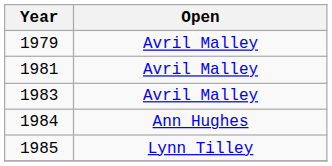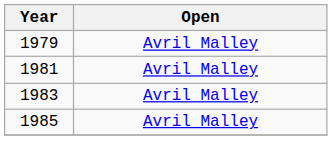 <table class="wikitable" style="text-align:center">
 <tr>
 <th width=50>Year</th>
 <th width=200>Open</th>
 </tr>
 <tr>
 <td>1979</td>
 <td><a href='#'>Avril Malley</a></td>
 </tr>
 <tr>
 <td>1981</td>
 <td><a href='#'>Avril Malley</a></td>
 </tr>
 <tr>
 <td>1983</td>
 <td><a href='#'>Avril Malley</a></td>
 </tr>
 <tr>
-<td>1984</td>
-<td><a href='#'>Ann Hughes</a></td>
-</tr>
-<tr>
 <td>1985</td>
-<td><a href='#'>Lynn Tilley</a></td>
+<td><a href='#'>Avril Malley</a></td>
 </tr>
 <tr>
 </tr>
 </table>
